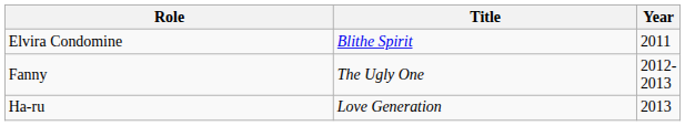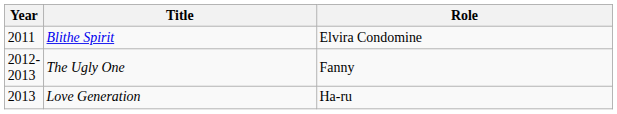 <table class="wikitable" style="width:700px">
 <tr>
+<th width=10>Year</th>
+<th>Title</th>
 <th>Role</th>
-<th>Title</th>
-<th width=10>Year</th>
 </tr>
 <tr>
+<td>2011</td>
+<td><em><a href='#'>Blithe Spirit</a></em></td>
 <td>Elvira Condomine</td>
-<td><em><a href='#'>Blithe Spirit</a></em></td>
-<td>2011</td>
 </tr>
 <tr>
+<td>2012-2013</td>
+<td><em>The Ugly One</em></td>
 <td>Fanny</td>
-<td><em>The Ugly One</em></td>
-<td>2012-2013</td>
 </tr>
 <tr>
+<td>2013</td>
+<td><em>Love Generation</em></td>
 <td>Ha-ru</td>
-<td><em>Love Generation</em></td>
-<td>2013</td>
 </tr>
 </table>
